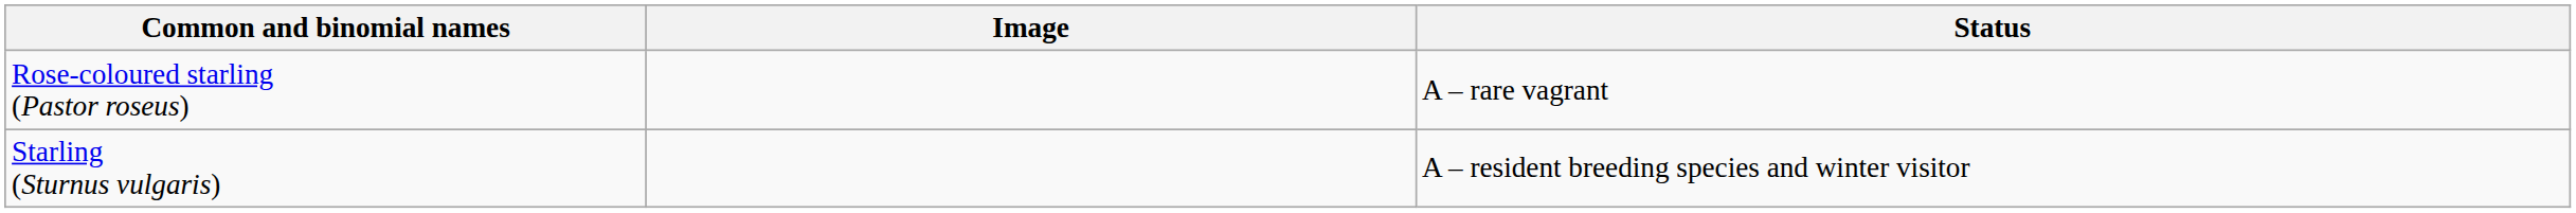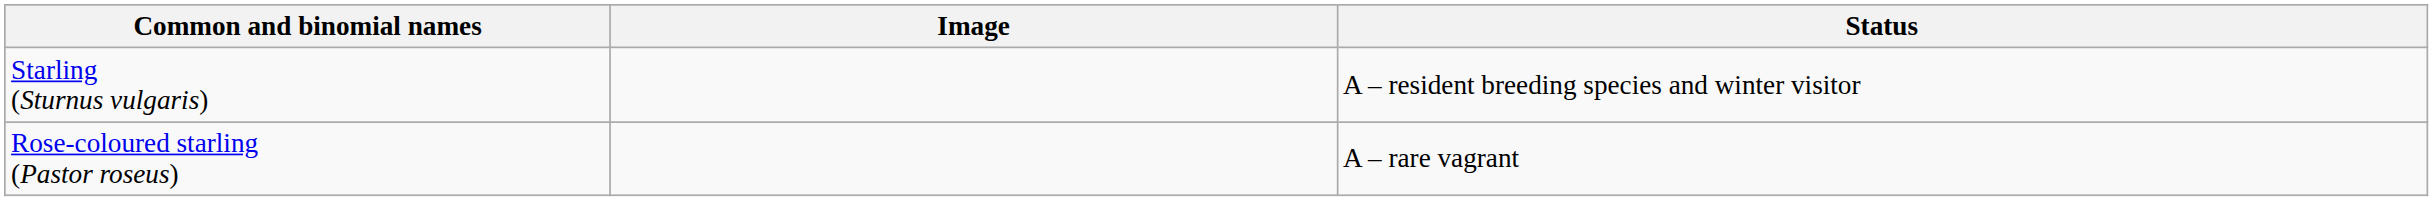 <table width=90% class="wikitable">
 <tr>
 <th width=25%>Common and binomial names</th>
 <th width=30%>Image</th>
 <th width=45%>Status</th>
 </tr>
 <tr>
+<td><a href='#'>Starling</a><br>(<em>Sturnus vulgaris</em>)</td>
+<td></td>
+<td>A – resident breeding species and winter visitor</td>
+</tr>
+<tr>
 <td><a href='#'>Rose-coloured starling</a><br>(<em>Pastor roseus</em>)</td>
 <td></td>
 <td>A – rare vagrant</td>
 </tr>
-<tr>
-<td><a href='#'>Starling</a><br>(<em>Sturnus vulgaris</em>)</td>
-<td></td>
-<td>A – resident breeding species and winter visitor</td>
-</tr>
 </table>
